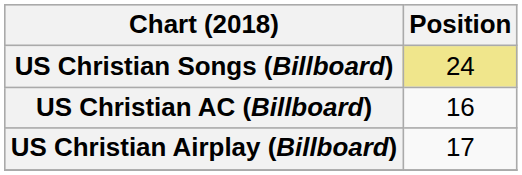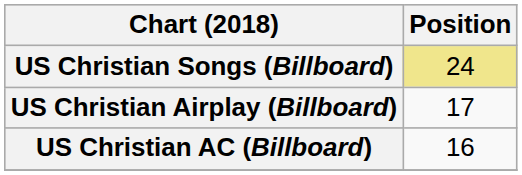 <table class="wikitable plainrowheaders" style="text-align:center">
 <tr>
 <th scope="col">Chart (2018)</th>
 <th scope="col">Position</th>
 </tr>
 <tr>
 <th scope="row">US Christian Songs (<em>Billboard</em>)</th>
 <td style="background: khaki;">24</td>
 </tr>
 <tr>
+<th scope="row">US Christian Airplay (<em>Billboard</em>)</th>
+<td>17</td>
+</tr>
+<tr>
 <th scope="row">US Christian AC (<em>Billboard</em>)</th>
 <td>16</td>
 </tr>
 <tr>
-<th scope="row">US Christian Airplay (<em>Billboard</em>)</th>
-<td>17</td>
-</tr>
-<tr>
 </tr>
 </table>
